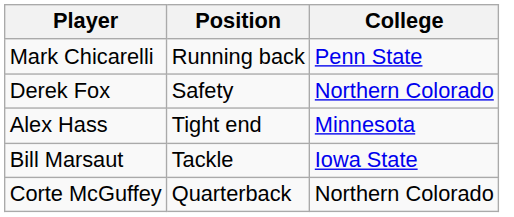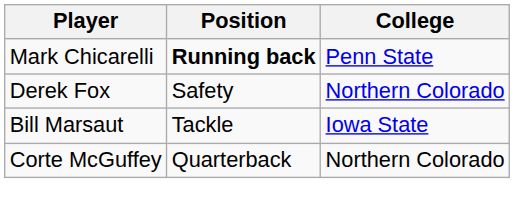 <table class="wikitable">
 <tr>
 <th>Player</th>
 <th>Position</th>
 <th>College</th>
 </tr>
 <tr>
 <td>Mark Chicarelli</td>
-<td>Running back</td>
+<td><strong>Running back</strong></td>
 <td><a href='#'>Penn State</a></td>
 </tr>
 <tr>
 <td>Derek Fox</td>
 <td>Safety</td>
 <td><a href='#'>Northern Colorado</a></td>
-</tr>
-<tr>
-<td>Alex Hass</td>
-<td>Tight end</td>
-<td><a href='#'>Minnesota</a></td>
 </tr>
 <tr>
 <td>Bill Marsaut</td>
 <td>Tackle</td>
 <td><a href='#'>Iowa State</a></td>
 </tr>
 <tr>
 <td>Corte McGuffey</td>
 <td>Quarterback</td>
 <td>Northern Colorado</td>
 </tr>
 </table>
